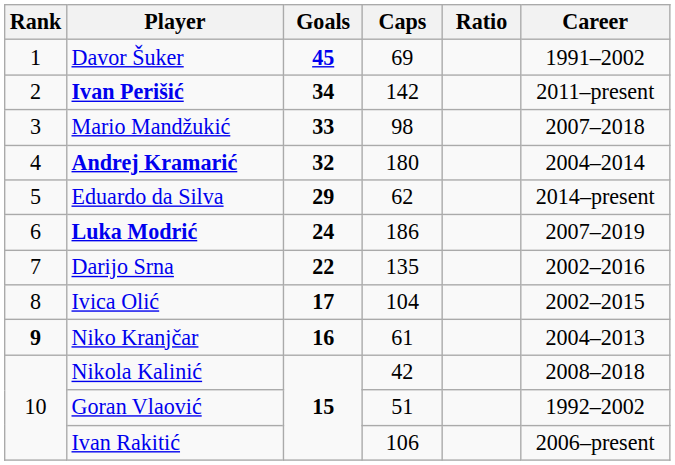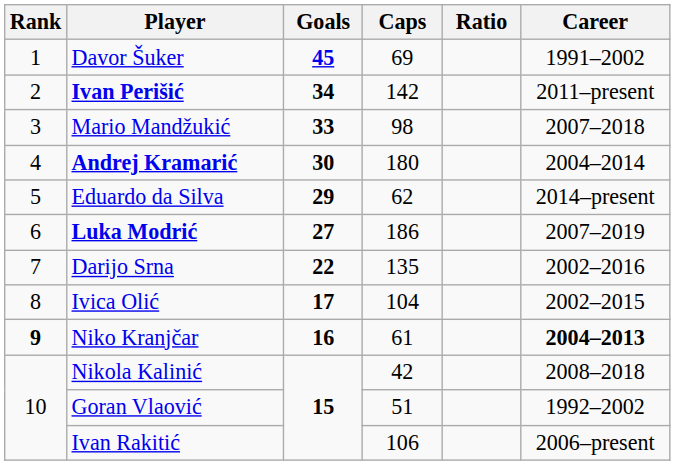 <table class="wikitable sortable" style="text-align: center;">
 <tr>
 <th width=30px>Rank</th>
 <th class="unsortable" width=150px>Player</th>
 <th width=50px>Goals</th>
 <th width=50px>Caps</th>
 <th width=50px>Ratio</th>
 <th class="unsortable" width=100px>Career</th>
 </tr>
 <tr>
 <td>1</td>
 <td align="left"><a href='#'>Davor Šuker</a></td>
 <td><strong><a href='#'>45</a></strong></td>
 <td>69</td>
 <td></td>
 <td>1991–2002</td>
 </tr>
 <tr>
 <td>2</td>
 <td align="left"><strong><a href='#'>Ivan Perišić</a></strong></td>
 <td><strong>34</strong></td>
 <td>142</td>
 <td></td>
 <td>2011–present</td>
 </tr>
 <tr>
 <td>3</td>
 <td align="left"><a href='#'>Mario Mandžukić</a></td>
 <td><strong>33</strong></td>
 <td>98</td>
 <td></td>
 <td>2007–2018</td>
 </tr>
 <tr>
 <td>4</td>
 <td align="left"><strong><a href='#'>Andrej Kramarić</a></strong></td>
-<td><strong>32</strong></td>
+<td><strong>30</strong></td>
 <td>180</td>
 <td></td>
 <td>2004–2014</td>
 </tr>
 <tr>
 <td>5</td>
 <td align="left"><a href='#'>Eduardo da Silva</a></td>
 <td><strong>29</strong></td>
 <td>62</td>
 <td></td>
 <td>2014–present</td>
 </tr>
 <tr>
 <td>6</td>
 <td align="left"><strong><a href='#'>Luka Modrić</a></strong></td>
-<td><strong>24</strong></td>
+<td><strong>27</strong></td>
 <td>186</td>
 <td></td>
 <td>2007–2019</td>
 </tr>
 <tr>
 <td>7</td>
 <td align="left"><a href='#'>Darijo Srna</a></td>
 <td><strong>22</strong></td>
 <td>135</td>
 <td></td>
 <td>2002–2016</td>
 </tr>
 <tr>
 <td>8</td>
 <td align="left"><a href='#'>Ivica Olić</a></td>
 <td><strong>17</strong></td>
 <td>104</td>
 <td></td>
 <td>2002–2015</td>
 </tr>
 <tr>
 <td><strong>9</strong></td>
 <td align="left"><a href='#'>Niko Kranjčar</a></td>
 <td><strong>16</strong></td>
 <td>61</td>
 <td></td>
-<td>2004–2013</td>
+<td><strong>2004–2013</strong></td>
 </tr>
 <tr>
 <td rowspan="3">10</td>
 <td align="left"><a href='#'>Nikola Kalinić</a></td>
 <td rowspan="3"><strong>15</strong></td>
 <td>42</td>
 <td></td>
 <td>2008–2018</td>
 </tr>
 <tr>
 <td align="left"><a href='#'>Goran Vlaović</a></td>
 <td>51</td>
 <td></td>
 <td>1992–2002</td>
 </tr>
 <tr>
 <td align="left"><a href='#'>Ivan Rakitić</a></td>
 <td>106</td>
 <td></td>
 <td>2006–present</td>
 </tr>
 </table>
